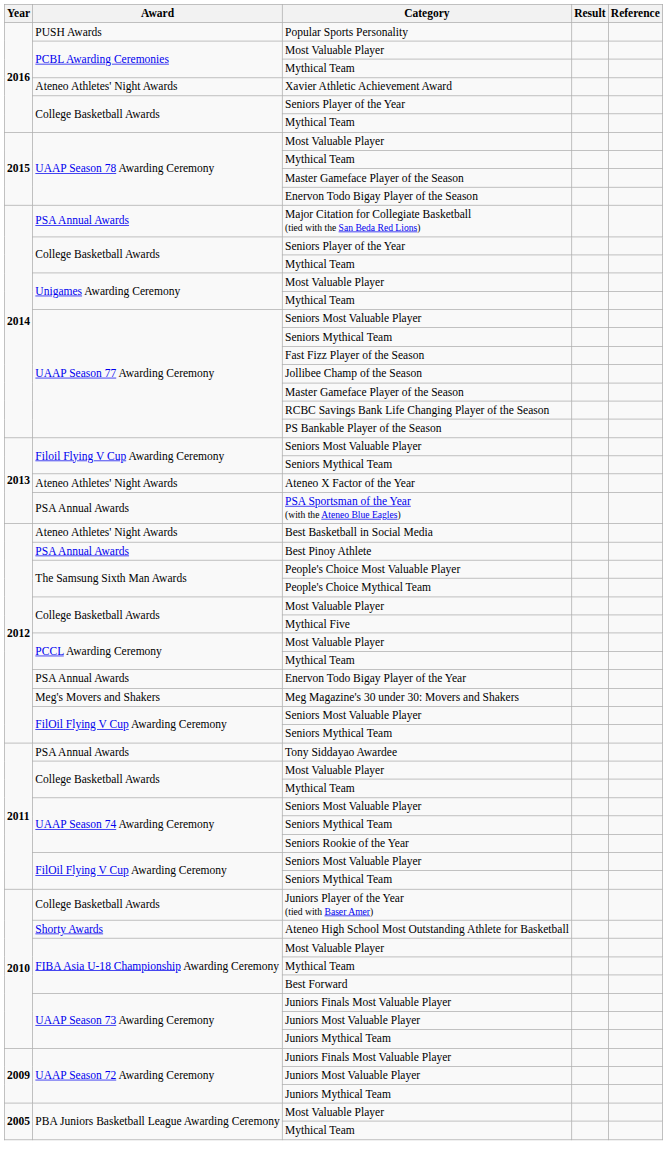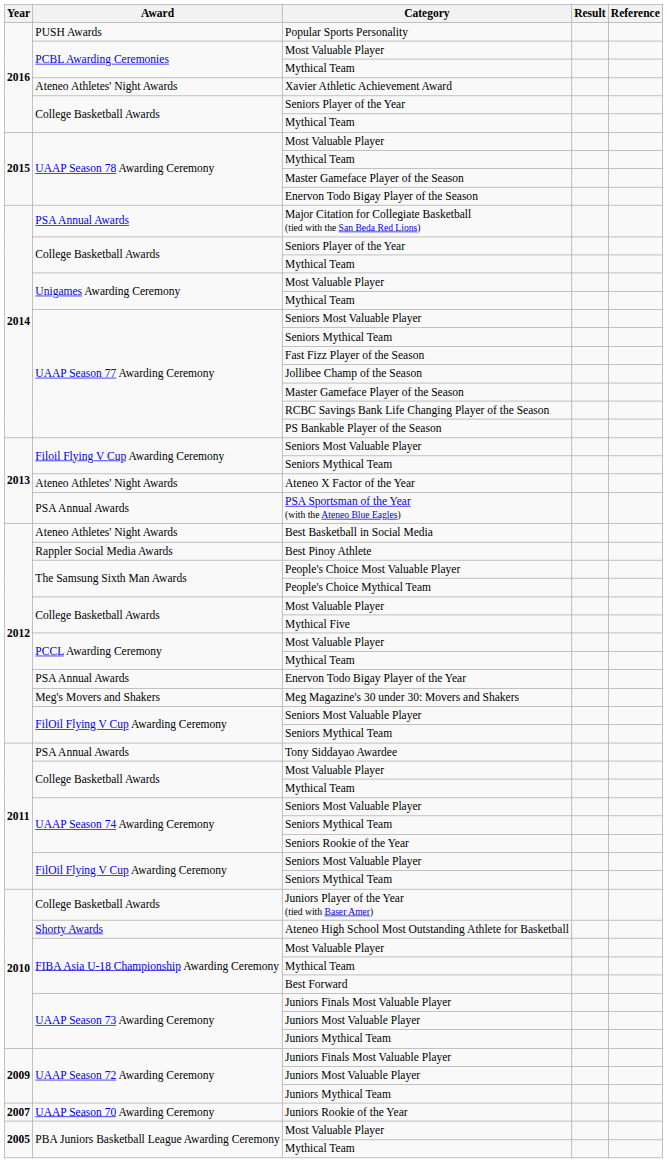 <table class="wikitable">
 <tr>
 <th align="center"><strong>Year</strong></th>
 <th align="center"><strong>Award</strong></th>
 <th align="center"><strong>Category</strong></th>
 <th align="center"><strong>Result</strong></th>
 <th align="center"><strong>Reference</strong></th>
 </tr>
 <tr>
 <td rowspan=6><strong>2016</strong></td>
 <td>PUSH Awards</td>
 <td>Popular Sports Personality</td>
 <td></td>
 <td></td>
 </tr>
 <tr>
 <td rowspan=2><a href='#'>PCBL Awarding Ceremonies</a></td>
 <td>Most Valuable Player</td>
 <td></td>
 <td></td>
 </tr>
 <tr>
 <td>Mythical Team</td>
 <td></td>
 <td></td>
 </tr>
 <tr>
 <td>Ateneo Athletes' Night Awards</td>
 <td>Xavier Athletic Achievement Award</td>
 <td></td>
 <td></td>
 </tr>
 <tr>
 <td rowspan=2>College Basketball Awards</td>
 <td>Seniors Player of the Year</td>
 <td></td>
 <td></td>
 </tr>
 <tr>
 <td>Mythical Team</td>
 <td></td>
 <td></td>
 </tr>
 <tr>
 <td rowspan=4><strong>2015</strong></td>
 <td rowspan=4><a href='#'>UAAP Season 78</a> Awarding Ceremony</td>
 <td>Most Valuable Player</td>
 <td></td>
 <td></td>
 </tr>
 <tr>
 <td>Mythical Team</td>
 <td></td>
 <td></td>
 </tr>
 <tr>
 <td>Master Gameface Player of the Season</td>
 <td></td>
 <td></td>
 </tr>
 <tr>
 <td>Enervon Todo Bigay Player of the Season</td>
 <td></td>
 <td></td>
 </tr>
 <tr>
 <td rowspan=12><strong>2014</strong></td>
 <td><a href='#'>PSA Annual Awards</a></td>
 <td>Major Citation for Collegiate Basketball<br><small>(tied with the <a href='#'>San Beda Red Lions</a>)</small></td>
 <td></td>
 <td></td>
 </tr>
 <tr>
 <td rowspan=2>College Basketball Awards</td>
 <td>Seniors Player of the Year</td>
 <td></td>
 <td></td>
 </tr>
 <tr>
 <td>Mythical Team</td>
 <td></td>
 <td></td>
 </tr>
 <tr>
 <td rowspan=2><a href='#'>Unigames</a> Awarding Ceremony</td>
 <td>Most Valuable Player</td>
 <td></td>
 <td></td>
 </tr>
 <tr>
 <td>Mythical Team</td>
 <td></td>
 <td></td>
 </tr>
 <tr>
 <td rowspan=7><a href='#'>UAAP Season 77</a> Awarding Ceremony</td>
 <td>Seniors Most Valuable Player</td>
 <td></td>
 <td></td>
 </tr>
 <tr>
 <td>Seniors Mythical Team</td>
 <td></td>
 <td></td>
 </tr>
 <tr>
 <td>Fast Fizz Player of the Season</td>
 <td></td>
 <td></td>
 </tr>
 <tr>
 <td>Jollibee Champ of the Season</td>
 <td></td>
 <td></td>
 </tr>
 <tr>
 <td>Master Gameface Player of the Season</td>
 <td></td>
 <td></td>
 </tr>
 <tr>
 <td>RCBC Savings Bank Life Changing Player of the Season</td>
 <td></td>
 <td></td>
 </tr>
 <tr>
 <td>PS Bankable Player of the Season</td>
 <td></td>
 <td></td>
 </tr>
 <tr>
 <td rowspan=4><strong>2013</strong></td>
 <td rowspan=2><a href='#'>Filoil Flying V Cup</a> Awarding Ceremony</td>
 <td>Seniors Most Valuable Player</td>
 <td></td>
 <td></td>
 </tr>
 <tr>
 <td>Seniors Mythical Team</td>
 <td></td>
 <td></td>
 </tr>
 <tr>
 <td>Ateneo Athletes' Night Awards</td>
 <td>Ateneo X Factor of the Year</td>
 <td></td>
 <td></td>
 </tr>
 <tr>
 <td>PSA Annual Awards</td>
 <td><a href='#'>PSA Sportsman of the Year</a><br><small>(with the <a href='#'>Ateneo Blue Eagles</a>)</small></td>
 <td></td>
 <td></td>
 </tr>
 <tr>
 <td rowspan=12><strong>2012</strong></td>
 <td>Ateneo Athletes' Night Awards</td>
 <td>Best Basketball in Social Media</td>
 <td></td>
 <td></td>
 </tr>
 <tr>
-<td><a href='#'>PSA Annual Awards</a></td>
+<td>Rappler Social Media Awards</td>
 <td>Best Pinoy Athlete</td>
 <td></td>
 <td></td>
 </tr>
 <tr>
 <td rowspan=2>The Samsung Sixth Man Awards</td>
 <td>People's Choice Most Valuable Player</td>
 <td></td>
 <td></td>
 </tr>
 <tr>
 <td>People's Choice Mythical Team</td>
 <td></td>
 <td></td>
 </tr>
 <tr>
 <td rowspan=2>College Basketball Awards</td>
 <td>Most Valuable Player</td>
 <td></td>
 <td></td>
 </tr>
 <tr>
 <td>Mythical Five</td>
 <td></td>
 <td></td>
 </tr>
 <tr>
 <td rowspan=2><a href='#'>PCCL</a> Awarding Ceremony</td>
 <td>Most Valuable Player</td>
 <td></td>
 <td></td>
 </tr>
 <tr>
 <td>Mythical Team</td>
 <td></td>
 <td></td>
 </tr>
 <tr>
 <td>PSA Annual Awards</td>
 <td>Enervon Todo Bigay Player of the Year</td>
 <td></td>
 <td></td>
 </tr>
 <tr>
 <td>Meg's Movers and Shakers</td>
 <td>Meg Magazine's 30 under 30: Movers and Shakers</td>
 <td></td>
 <td></td>
 </tr>
 <tr>
 <td rowspan=2><a href='#'>FilOil Flying V Cup</a> Awarding Ceremony</td>
 <td>Seniors Most Valuable Player</td>
 <td></td>
 <td></td>
 </tr>
 <tr>
 <td>Seniors Mythical Team</td>
 <td></td>
 <td></td>
 </tr>
 <tr>
 <td rowspan=8><strong>2011</strong></td>
 <td>PSA Annual Awards</td>
 <td>Tony Siddayao Awardee</td>
 <td></td>
 <td></td>
 </tr>
 <tr>
 <td rowspan=2>College Basketball Awards</td>
 <td>Most Valuable Player</td>
 <td></td>
 <td></td>
 </tr>
 <tr>
 <td>Mythical Team</td>
 <td></td>
 <td></td>
 </tr>
 <tr>
 <td rowspan=3><a href='#'>UAAP Season 74</a> Awarding Ceremony</td>
 <td>Seniors Most Valuable Player</td>
 <td></td>
 <td></td>
 </tr>
 <tr>
 <td>Seniors Mythical Team</td>
 <td></td>
 <td></td>
 </tr>
 <tr>
 <td>Seniors Rookie of the Year</td>
 <td></td>
 <td></td>
 </tr>
 <tr>
 <td rowspan=2><a href='#'>FilOil Flying V Cup</a> Awarding Ceremony</td>
 <td>Seniors Most Valuable Player</td>
 <td></td>
 <td></td>
 </tr>
 <tr>
 <td>Seniors Mythical Team</td>
 <td></td>
 <td></td>
 </tr>
 <tr>
 <td rowspan=8><strong>2010</strong></td>
 <td>College Basketball Awards</td>
 <td>Juniors Player of the Year<br><small>(tied with <a href='#'>Baser Amer</a>)</small></td>
 <td></td>
 <td></td>
 </tr>
 <tr>
 <td><a href='#'>Shorty Awards</a></td>
 <td>Ateneo High School Most Outstanding Athlete for Basketball</td>
 <td></td>
 <td></td>
 </tr>
 <tr>
 <td rowspan=3><a href='#'>FIBA Asia U-18 Championship</a> Awarding Ceremony</td>
 <td>Most Valuable Player</td>
 <td></td>
 <td></td>
 </tr>
 <tr>
 <td>Mythical Team</td>
 <td></td>
 <td></td>
 </tr>
 <tr>
 <td>Best Forward</td>
 <td></td>
 <td></td>
 </tr>
 <tr>
 <td rowspan=3><a href='#'>UAAP Season 73</a> Awarding Ceremony</td>
 <td>Juniors Finals Most Valuable Player</td>
 <td></td>
 <td></td>
 </tr>
 <tr>
 <td>Juniors Most Valuable Player</td>
 <td></td>
 <td></td>
 </tr>
 <tr>
 <td>Juniors Mythical Team</td>
 <td></td>
 <td></td>
 </tr>
 <tr>
 <td rowspan=3><strong>2009</strong></td>
 <td rowspan=3><a href='#'>UAAP Season 72</a> Awarding Ceremony</td>
 <td>Juniors Finals Most Valuable Player</td>
 <td></td>
 <td></td>
 </tr>
 <tr>
 <td>Juniors Most Valuable Player</td>
 <td></td>
 <td></td>
 </tr>
 <tr>
 <td>Juniors Mythical Team</td>
 <td></td>
 <td></td>
 </tr>
 <tr>
+<td><strong>2007</strong></td>
+<td><a href='#'>UAAP Season 70</a> Awarding Ceremony</td>
+<td>Juniors Rookie of the Year</td>
+<td></td>
+<td></td>
+</tr>
+<tr>
 <td rowspan=2><strong>2005</strong></td>
 <td rowspan=2>PBA Juniors Basketball League Awarding Ceremony</td>
 <td>Most Valuable Player</td>
 <td></td>
 <td></td>
 </tr>
 <tr>
 <td>Mythical Team</td>
 <td></td>
 <td></td>
 </tr>
 </table>
